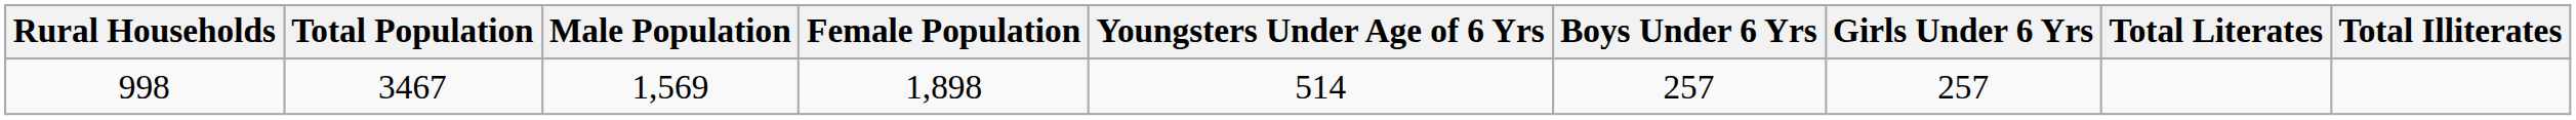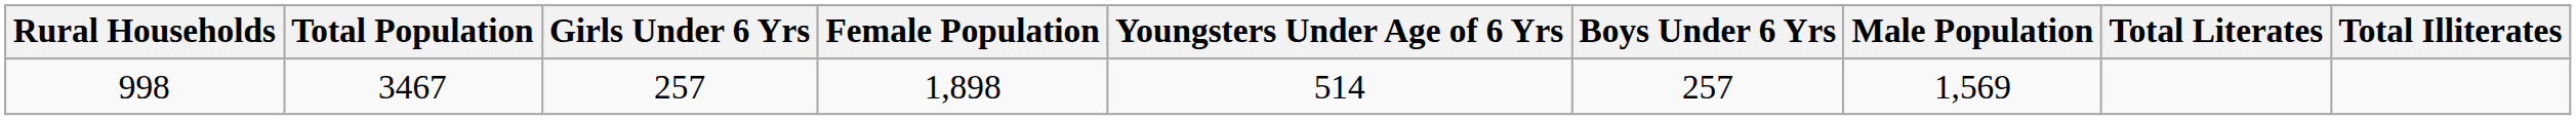 <table class="wikitable">
 <tr>
 <th>Rural Households</th>
 <th>Total Population</th>
-<th>Male Population</th>
+<th>Girls Under 6 Yrs</th>
 <th>Female Population</th>
 <th>Youngsters Under Age of 6 Yrs</th>
 <th>Boys Under 6 Yrs</th>
-<th>Girls Under 6 Yrs</th>
+<th>Male Population</th>
 <th>Total Literates</th>
 <th>Total Illiterates</th>
 </tr>
 <tr>
 <td align="center">998</td>
 <td align="center">3467</td>
-<td align="center">1,569</td>
+<td align="center">257</td>
 <td align="center">1,898</td>
 <td align="center">514</td>
 <td align="center">257</td>
-<td align="center">257</td>
+<td align="center">1,569</td>
 <td align="center"></td>
 <td align="center"></td>
 </tr>
 </table>
